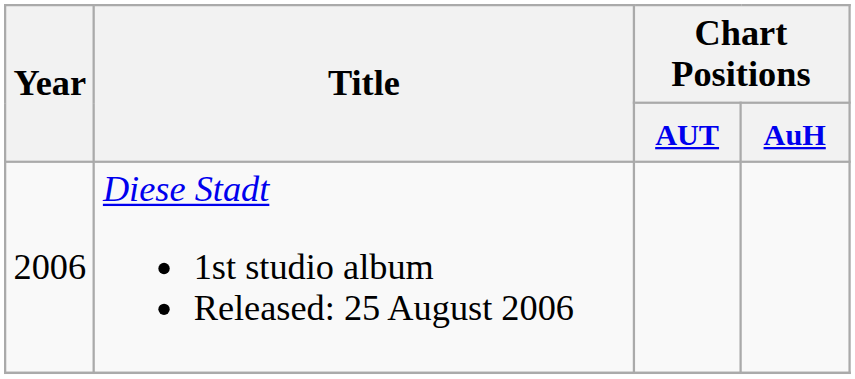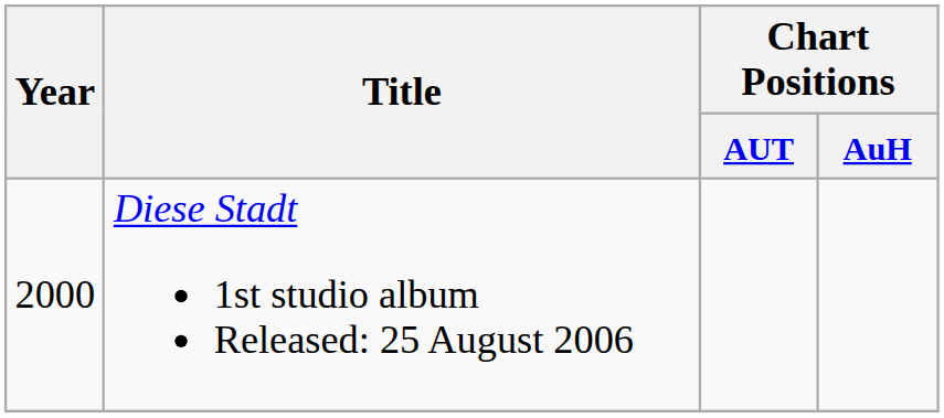 <table class="wikitable">
 <tr>
 <th width="20" rowspan="2"><strong>Year</strong></th>
 <th width="230" rowspan="2"><strong>Title</strong></th>
 <th colspan="2"><strong>Chart Positions</strong></th>
 </tr>
 <tr>
 <th width="40"><small><a href='#'>AUT</a></small></th>
 <th width="40"><small><a href='#'>AuH</a></small></th>
 </tr>
 <tr>
-<td>2006</td>
+<td>2000</td>
 <td><em><a href='#'>Diese Stadt</a></em><br><ul><li>1st studio album</li><li>Released: 25 August 2006</li></ul></td>
 <td></td>
 <td></td>
 </tr>
 <tr>
 </tr>
 </table>
